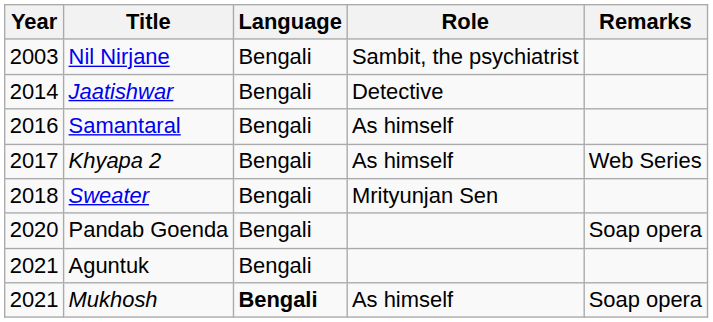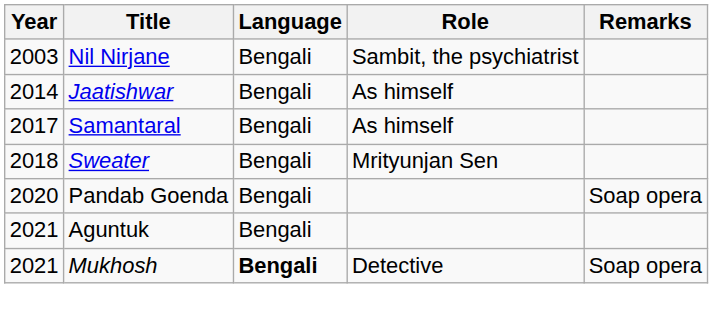 <table class="wikitable sortable">
 <tr>
 <th>Year</th>
 <th>Title</th>
 <th>Language</th>
 <th>Role</th>
 <th>Remarks</th>
 </tr>
 <tr>
 <td>2003</td>
 <td><a href='#'>Nil Nirjane</a></td>
 <td>Bengali</td>
 <td>Sambit, the psychiatrist</td>
 <td></td>
 </tr>
 <tr>
 <td>2014</td>
 <td><em><a href='#'>Jaatishwar</a></em></td>
 <td>Bengali</td>
-<td>Detective</td>
-<td></td>
-</tr>
-<tr>
-<td>2016</td>
-<td><a href='#'>Samantaral</a></td>
-<td>Bengali</td>
 <td>As himself</td>
 <td></td>
 </tr>
 <tr>
 <td>2017</td>
-<td><em>Khyapa 2</em></td>
+<td><a href='#'>Samantaral</a></td>
 <td>Bengali</td>
 <td>As himself</td>
-<td>Web Series</td>
+<td></td>
 </tr>
 <tr>
 <td>2018</td>
 <td><em><a href='#'>Sweater</a></em></td>
 <td>Bengali</td>
 <td>Mrityunjan Sen</td>
 <td></td>
 </tr>
 <tr>
 <td>2020</td>
 <td>Pandab Goenda</td>
 <td>Bengali</td>
 <td></td>
 <td>Soap opera</td>
 </tr>
 <tr>
 <td>2021</td>
 <td>Aguntuk</td>
 <td>Bengali</td>
 <td></td>
 <td></td>
 </tr>
 <tr>
 <td>2021</td>
 <td><em>Mukhosh</em></td>
 <td><strong>Bengali</strong></td>
-<td>As himself</td>
+<td>Detective</td>
 <td>Soap opera</td>
 </tr>
 </table>
